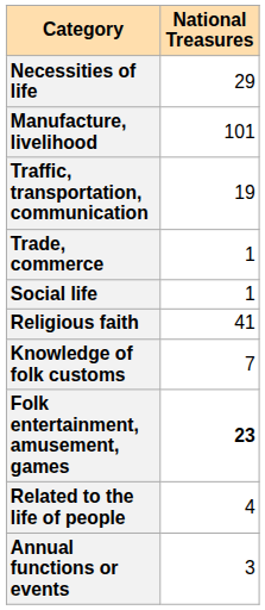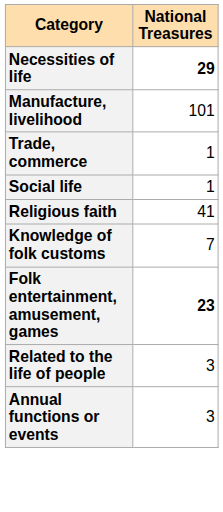 <table class="wikitable" style="width:35%; text-align:center; background:#fff; margin-left: auto; margin-right: auto;">
 <tr>
 </tr>
 <tr>
 <th scope="col" style="background:#ffdead;">Category</th>
 <th scope="col" style="background:#ffdead;">National Treasures</th>
 </tr>
 <tr>
 <th scope="row" style="text-align:left;">Necessities of life</th>
-<td style="text-align:right;">29</td>
+<td style="text-align:right;"><strong>29</strong></td>
 </tr>
 <tr>
 <th scope="row" style="text-align:left;">Manufacture, livelihood</th>
 <td style="text-align:right;">101</td>
-</tr>
-<tr>
-<th scope="row" style="text-align:left;">Traffic, transportation, communication</th>
-<td style="text-align:right;">19</td>
 </tr>
 <tr>
 <th scope="row" style="text-align:left;">Trade, commerce</th>
 <td style="text-align:right;">1</td>
 </tr>
 <tr>
 <th scope="row" style="text-align:left;">Social life</th>
 <td style="text-align:right;">1</td>
 </tr>
 <tr>
 <th scope="row" style="text-align:left;">Religious faith</th>
 <td style="text-align:right;">41</td>
 </tr>
 <tr>
 <th scope="row" style="text-align:left;">Knowledge of folk customs</th>
 <td style="text-align:right;">7</td>
 </tr>
 <tr>
 <th scope="row" style="text-align:left;">Folk entertainment, amusement, games</th>
 <td style="text-align:right;"><strong>23</strong></td>
 </tr>
 <tr>
 <th scope="row" style="text-align:left;">Related to the life of people</th>
-<td style="text-align:right;">4</td>
+<td style="text-align:right;">3</td>
 </tr>
 <tr>
 <th scope="row" style="text-align:left;">Annual functions or events</th>
 <td style="text-align:right;">3</td>
 </tr>
 </table>
